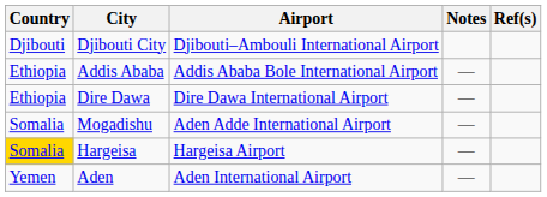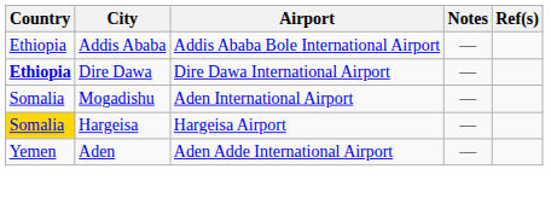 <table class="wikitable sortable toccolors">
 <tr>
 <th>Country</th>
 <th>City</th>
 <th>Airport</th>
 <th>Notes</th>
 <th class="unsortable">Ref(s)</th>
 </tr>
 <tr>
-<td><a href='#'>Djibouti</a></td>
-<td><a href='#'>Djibouti City</a></td>
-<td><a href='#'>Djibouti–Ambouli International Airport</a></td>
-<td></td>
-<td align=center></td>
-</tr>
-<tr>
 <td><a href='#'>Ethiopia</a></td>
 <td><a href='#'>Addis Ababa</a></td>
 <td><a href='#'>Addis Ababa Bole International Airport</a></td>
 <td align=center>—</td>
 <td align=center></td>
 </tr>
 <tr>
-<td><a href='#'>Ethiopia</a></td>
+<td><strong><a href='#'>Ethiopia</a></strong></td>
 <td><a href='#'>Dire Dawa</a></td>
 <td><a href='#'>Dire Dawa International Airport</a></td>
 <td align=center>—</td>
 <td align=center></td>
 </tr>
 <tr>
 <td><a href='#'>Somalia</a></td>
 <td><a href='#'>Mogadishu</a></td>
-<td><a href='#'>Aden Adde International Airport</a></td>
+<td><a href='#'>Aden International Airport</a></td>
 <td align=center>—</td>
 <td align=center></td>
 </tr>
 <tr>
 <td style="background: gold;"><a href='#'>Somalia</a></td>
 <td><a href='#'>Hargeisa</a></td>
 <td><a href='#'>Hargeisa Airport</a></td>
 <td align=center>—</td>
 <td align=center></td>
 </tr>
 <tr>
 <td><a href='#'>Yemen</a></td>
 <td><a href='#'>Aden</a></td>
-<td><a href='#'>Aden International Airport</a></td>
+<td><a href='#'>Aden Adde International Airport</a></td>
 <td align=center>—</td>
 <td align=center></td>
 </tr>
 </table>
